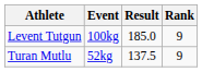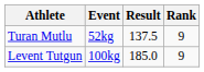 <table class=wikitable style="font-size:90%">
 <tr>
 <th>Athlete</th>
 <th>Event</th>
 <th>Result</th>
 <th>Rank</th>
 </tr>
 <tr>
+<td><a href='#'>Turan Mutlu</a></td>
+<td><a href='#'>52kg</a></td>
+<td style="text-align:center;">137.5</td>
+<td style="text-align:center;">9</td>
+</tr>
+<tr>
 <td><a href='#'>Levent Tutgun</a></td>
 <td><a href='#'>100kg</a></td>
 <td style="text-align:center;">185.0</td>
 <td style="text-align:center;">9</td>
 </tr>
-<tr>
-<td><a href='#'>Turan Mutlu</a></td>
-<td><a href='#'>52kg</a></td>
-<td style="text-align:center;">137.5</td>
-<td style="text-align:center;">9</td>
-</tr>
 </table>
